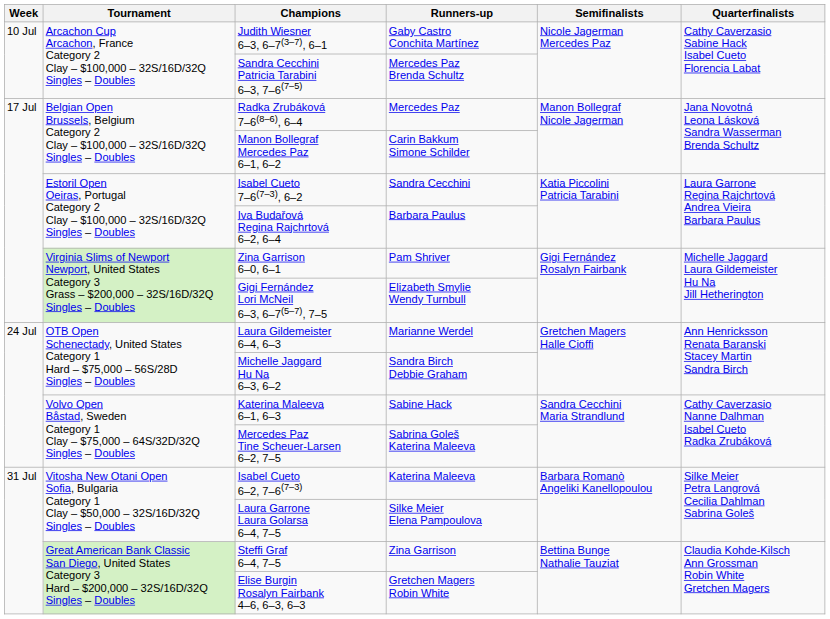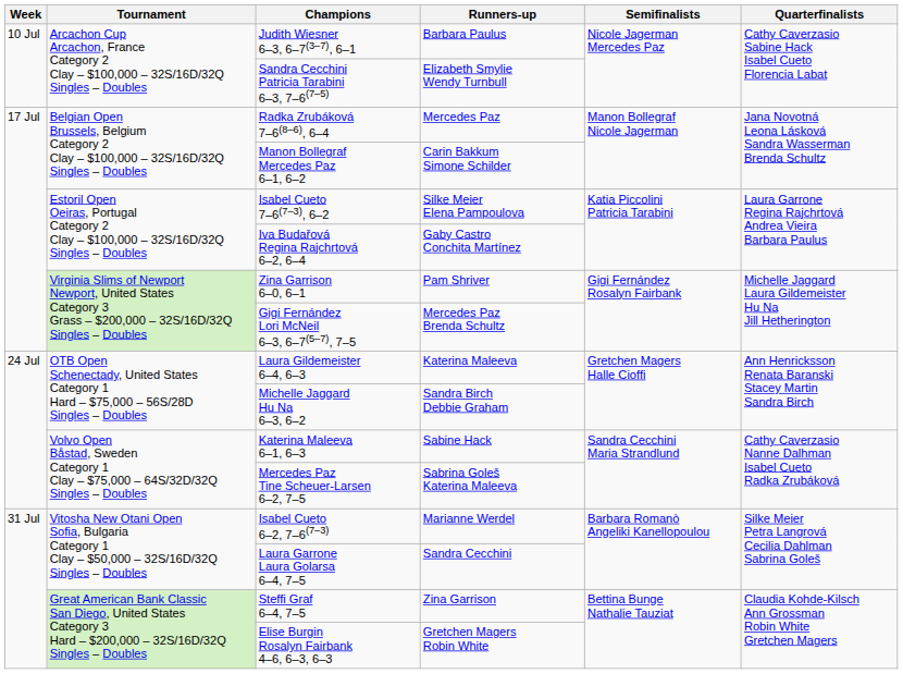 <table class=wikitable style=font-size:95%>
 <tr>
 <th style="width:46px;">Week</th>
 <th style="width:256px;">Tournament</th>
 <th style="width:200px;">Champions</th>
 <th style="width:200px;">Runners-up</th>
 <th style="width:190px;">Semifinalists</th>
 <th style="width:190px;">Quarterfinalists</th>
 </tr>
 <tr valign="top">
 <td rowspan=2>10 Jul</td>
 <td rowspan=2><a href='#'>Arcachon Cup</a><br><a href='#'>Arcachon</a>, France<br>Category 2  <br>Clay – $100,000 – 32S/16D/32Q <br><a href='#'>Singles</a> – <a href='#'>Doubles</a></td>
 <td> <a href='#'>Judith Wiesner</a><br>6–3, 6–7<sup>(3–7)</sup>, 6–1</td>
-<td> <a href='#'>Gaby Castro</a><br> <a href='#'>Conchita Martínez</a></td>
+<td> <a href='#'>Barbara Paulus</a></td>
 <td rowspan=2> <a href='#'>Nicole Jagerman</a><br> <a href='#'>Mercedes Paz</a></td>
 <td rowspan=2> <a href='#'>Cathy Caverzasio</a><br> <a href='#'>Sabine Hack</a><br> <a href='#'>Isabel Cueto</a><br> <a href='#'>Florencia Labat</a></td>
 </tr>
 <tr valign="top">
 <td> <a href='#'>Sandra Cecchini</a><br> <a href='#'>Patricia Tarabini</a><br>6–3, 7–6<sup>(7–5)</sup></td>
-<td> <a href='#'>Mercedes Paz</a><br> <a href='#'>Brenda Schultz</a></td>
+<td> <a href='#'>Elizabeth Smylie</a><br> <a href='#'>Wendy Turnbull</a></td>
 </tr>
 <tr valign="top">
 <td rowspan=6>17 Jul</td>
 <td rowspan=2><a href='#'>Belgian Open</a><br><a href='#'>Brussels</a>, Belgium<br>Category 2  <br>Clay – $100,000 – 32S/16D/32Q <br><a href='#'>Singles</a> – <a href='#'>Doubles</a></td>
 <td> <a href='#'>Radka Zrubáková</a><br>7–6<sup>(8–6)</sup>, 6–4</td>
 <td> <a href='#'>Mercedes Paz</a></td>
 <td rowspan=2> <a href='#'>Manon Bollegraf</a><br> <a href='#'>Nicole Jagerman</a></td>
 <td rowspan=2> <a href='#'>Jana Novotná</a><br> <a href='#'>Leona Lásková</a><br> <a href='#'>Sandra Wasserman</a><br> <a href='#'>Brenda Schultz</a></td>
 </tr>
 <tr valign="top">
 <td> <a href='#'>Manon Bollegraf</a><br> <a href='#'>Mercedes Paz</a><br>6–1, 6–2</td>
 <td> <a href='#'>Carin Bakkum</a><br> <a href='#'>Simone Schilder</a></td>
 </tr>
 <tr valign="top">
 <td rowspan=2><a href='#'>Estoril Open</a><br><a href='#'>Oeiras</a>, Portugal<br>Category 2 <br>Clay – $100,000 – 32S/16D/32Q <br><a href='#'>Singles</a> – <a href='#'>Doubles</a></td>
 <td> <a href='#'>Isabel Cueto</a><br>7–6<sup>(7–3)</sup>, 6–2</td>
-<td> <a href='#'>Sandra Cecchini</a></td>
+<td> <a href='#'>Silke Meier</a><br> <a href='#'>Elena Pampoulova</a></td>
 <td rowspan=2> <a href='#'>Katia Piccolini</a><br> <a href='#'>Patricia Tarabini</a></td>
 <td rowspan=2> <a href='#'>Laura Garrone</a><br> <a href='#'>Regina Rajchrtová</a><br> <a href='#'>Andrea Vieira</a><br> <a href='#'>Barbara Paulus</a></td>
 </tr>
 <tr valign="top">
 <td> <a href='#'>Iva Budařová</a><br> <a href='#'>Regina Rajchrtová</a><br>6–2, 6–4</td>
-<td> <a href='#'>Barbara Paulus</a></td>
+<td> <a href='#'>Gaby Castro</a><br> <a href='#'>Conchita Martínez</a></td>
 </tr>
 <tr valign="top">
 <td rowspan=2 style="background:#D4F1C5;"><a href='#'>Virginia Slims of Newport</a><br><a href='#'>Newport</a>, United States<br>Category 3  <br>Grass – $200,000 – 32S/16D/32Q <br><a href='#'>Singles</a> – <a href='#'>Doubles</a></td>
 <td> <a href='#'>Zina Garrison</a><br>6–0, 6–1</td>
 <td> <a href='#'>Pam Shriver</a></td>
 <td rowspan=2> <a href='#'>Gigi Fernández</a><br> <a href='#'>Rosalyn Fairbank</a></td>
 <td rowspan=2> <a href='#'>Michelle Jaggard</a><br> <a href='#'>Laura Gildemeister</a><br> <a href='#'>Hu Na</a><br> <a href='#'>Jill Hetherington</a></td>
 </tr>
 <tr valign="top">
 <td> <a href='#'>Gigi Fernández</a><br> <a href='#'>Lori McNeil</a><br>6–3, 6–7<sup>(5–7)</sup>, 7–5</td>
-<td> <a href='#'>Elizabeth Smylie</a><br> <a href='#'>Wendy Turnbull</a></td>
+<td> <a href='#'>Mercedes Paz</a><br> <a href='#'>Brenda Schultz</a></td>
 </tr>
 <tr valign="top">
 <td rowspan=4>24 Jul</td>
 <td rowspan=2><a href='#'>OTB Open</a><br><a href='#'>Schenectady</a>, United States<br>Category 1  <br>Hard – $75,000 – 56S/28D <br><a href='#'>Singles</a> – <a href='#'>Doubles</a></td>
 <td> <a href='#'>Laura Gildemeister</a><br>6–4, 6–3</td>
-<td> <a href='#'>Marianne Werdel</a></td>
+<td> <a href='#'>Katerina Maleeva</a></td>
 <td rowspan=2> <a href='#'>Gretchen Magers</a><br> <a href='#'>Halle Cioffi</a></td>
 <td rowspan=2> <a href='#'>Ann Henricksson</a><br> <a href='#'>Renata Baranski</a><br> <a href='#'>Stacey Martin</a><br> <a href='#'>Sandra Birch</a></td>
 </tr>
 <tr valign="top">
 <td> <a href='#'>Michelle Jaggard</a><br> <a href='#'>Hu Na</a><br>6–3, 6–2</td>
 <td> <a href='#'>Sandra Birch</a><br> <a href='#'>Debbie Graham</a></td>
 </tr>
 <tr valign="top">
 <td rowspan=2><a href='#'>Volvo Open</a><br><a href='#'>Båstad</a>, Sweden<br>Category 1  <br>Clay – $75,000 – 64S/32D/32Q <br><a href='#'>Singles</a> – <a href='#'>Doubles</a></td>
 <td> <a href='#'>Katerina Maleeva</a><br>6–1, 6–3</td>
 <td> <a href='#'>Sabine Hack</a></td>
 <td rowspan=2> <a href='#'>Sandra Cecchini</a><br> <a href='#'>Maria Strandlund</a></td>
 <td rowspan=2> <a href='#'>Cathy Caverzasio</a><br> <a href='#'>Nanne Dalhman</a><br> <a href='#'>Isabel Cueto</a><br> <a href='#'>Radka Zrubáková</a></td>
 </tr>
 <tr valign="top">
 <td> <a href='#'>Mercedes Paz</a><br> <a href='#'>Tine Scheuer-Larsen</a><br>6–2, 7–5</td>
 <td> <a href='#'>Sabrina Goleš</a><br> <a href='#'>Katerina Maleeva</a></td>
 </tr>
 <tr valign="top">
 <td rowspan=4>31 Jul</td>
 <td rowspan=2><a href='#'>Vitosha New Otani Open</a><br><a href='#'>Sofia</a>, Bulgaria<br>Category 1  <br>Clay – $50,000 – 32S/16D/32Q <br><a href='#'>Singles</a> – <a href='#'>Doubles</a></td>
 <td> <a href='#'>Isabel Cueto</a><br>6–2, 7–6<sup>(7–3)</sup></td>
-<td> <a href='#'>Katerina Maleeva</a></td>
+<td> <a href='#'>Marianne Werdel</a></td>
 <td rowspan=2> <a href='#'>Barbara Romanò</a><br> <a href='#'>Angeliki Kanellopoulou</a></td>
 <td rowspan=2> <a href='#'>Silke Meier</a><br> <a href='#'>Petra Langrová</a><br> <a href='#'>Cecilia Dahlman</a><br> <a href='#'>Sabrina Goleš</a></td>
 </tr>
 <tr valign="top">
 <td> <a href='#'>Laura Garrone</a><br> <a href='#'>Laura Golarsa</a><br>6–4, 7–5</td>
-<td> <a href='#'>Silke Meier</a><br> <a href='#'>Elena Pampoulova</a></td>
+<td> <a href='#'>Sandra Cecchini</a></td>
 </tr>
 <tr valign="top">
 <td rowspan=2 style="background:#D4F1C5;"><a href='#'>Great American Bank Classic</a><br><a href='#'>San Diego</a>, United States<br>Category 3  <br>Hard – $200,000 – 32S/16D/32Q <br><a href='#'>Singles</a> – <a href='#'>Doubles</a></td>
 <td> <a href='#'>Steffi Graf</a><br>6–4, 7–5</td>
 <td> <a href='#'>Zina Garrison</a></td>
 <td rowspan=2> <a href='#'>Bettina Bunge</a><br> <a href='#'>Nathalie Tauziat</a></td>
 <td rowspan=2> <a href='#'>Claudia Kohde-Kilsch</a><br> <a href='#'>Ann Grossman</a><br> <a href='#'>Robin White</a><br> <a href='#'>Gretchen Magers</a></td>
 </tr>
 <tr valign="top">
 <td> <a href='#'>Elise Burgin</a><br> <a href='#'>Rosalyn Fairbank</a><br>4–6, 6–3, 6–3</td>
 <td> <a href='#'>Gretchen Magers</a><br> <a href='#'>Robin White</a></td>
 </tr>
 </table>
